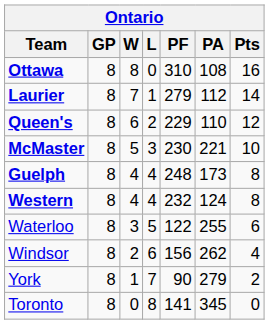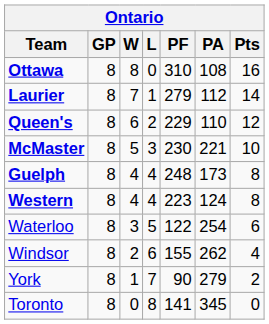 <table class="wikitable" align="left">
 <tr>
 <th colspan="7"><a href='#'>Ontario</a></th>
 </tr>
 <tr>
 <th>Team</th>
 <th>GP</th>
 <th>W</th>
 <th>L</th>
 <th>PF</th>
 <th>PA</th>
 <th>Pts</th>
 </tr>
 <tr align="right">
 <td align="left"><strong><a href='#'>Ottawa</a></strong></td>
 <td>8</td>
 <td>8</td>
 <td>0</td>
 <td>310</td>
 <td>108</td>
 <td>16</td>
 </tr>
 <tr align="right">
 <td align="left"><strong><a href='#'>Laurier</a></strong></td>
 <td>8</td>
 <td>7</td>
 <td>1</td>
 <td>279</td>
 <td>112</td>
 <td>14</td>
 </tr>
 <tr align="right">
 <td align="left"><strong><a href='#'>Queen's</a></strong></td>
 <td>8</td>
 <td>6</td>
 <td>2</td>
 <td>229</td>
 <td>110</td>
 <td>12</td>
 </tr>
 <tr align="right">
 <td align="left"><strong><a href='#'>McMaster</a></strong></td>
 <td>8</td>
 <td>5</td>
 <td>3</td>
 <td>230</td>
 <td>221</td>
 <td>10</td>
 </tr>
 <tr align="right">
 <td align="left"><strong><a href='#'>Guelph</a></strong></td>
 <td>8</td>
 <td>4</td>
 <td>4</td>
 <td>248</td>
 <td>173</td>
 <td>8</td>
 </tr>
 <tr align="right">
 <td align="left"><strong><a href='#'>Western</a></strong></td>
 <td>8</td>
 <td>4</td>
 <td>4</td>
-<td>232</td>
+<td>223</td>
 <td>124</td>
 <td>8</td>
 </tr>
 <tr align="right">
 <td align="left"><a href='#'>Waterloo</a></td>
 <td>8</td>
 <td>3</td>
 <td>5</td>
 <td>122</td>
-<td>255</td>
+<td>254</td>
 <td>6</td>
 </tr>
 <tr align="right">
 <td align="left"><a href='#'>Windsor</a></td>
 <td>8</td>
 <td>2</td>
 <td>6</td>
-<td>156</td>
+<td>155</td>
 <td>262</td>
 <td>4</td>
 </tr>
 <tr align="right">
 <td align="left"><a href='#'>York</a></td>
 <td>8</td>
 <td>1</td>
 <td>7</td>
 <td>90</td>
 <td>279</td>
 <td>2</td>
 </tr>
 <tr align="right">
 <td align="left"><a href='#'>Toronto</a></td>
 <td>8</td>
 <td>0</td>
 <td>8</td>
 <td>141</td>
 <td>345</td>
 <td>0</td>
 </tr>
 </table>
